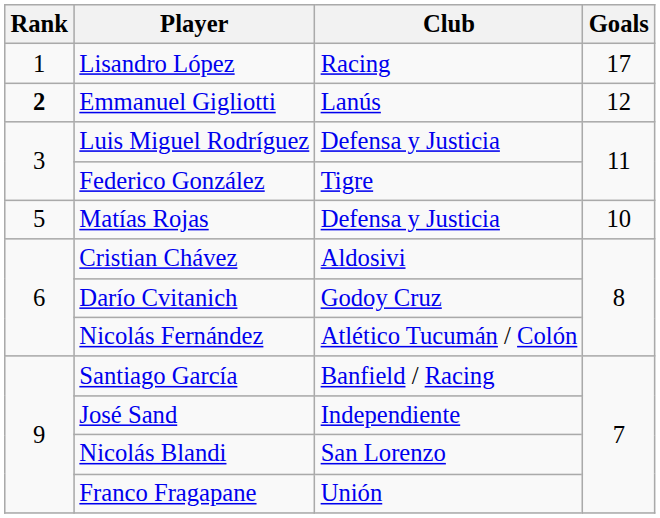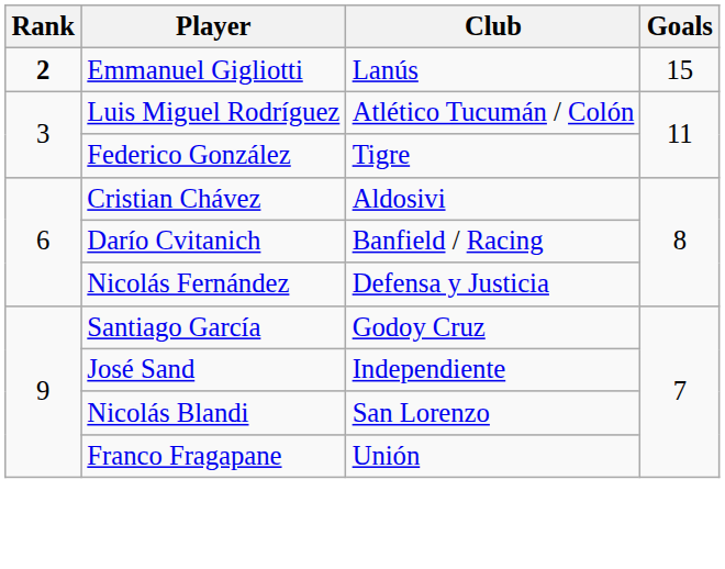 <table class="wikitable">
 <tr>
 <th>Rank</th>
 <th>Player</th>
 <th>Club</th>
 <th>Goals</th>
 </tr>
 <tr>
-<td align=center>1</td>
-<td> <a href='#'>Lisandro López</a></td>
-<td><a href='#'>Racing</a></td>
-<td align=center>17</td>
-</tr>
-<tr>
 <td align=center><strong>2</strong></td>
 <td> <a href='#'>Emmanuel Gigliotti</a></td>
 <td><a href='#'>Lanús</a></td>
-<td align=center>12</td>
+<td align=center>15</td>
 </tr>
 <tr>
 <td align=center rowspan=2>3</td>
 <td> <a href='#'>Luis Miguel Rodríguez</a></td>
-<td><a href='#'>Defensa y Justicia</a></td>
+<td><a href='#'>Atlético Tucumán</a> / <a href='#'>Colón</a></td>
 <td align=center rowspan=2>11</td>
 </tr>
 <tr>
 <td> <a href='#'>Federico González</a></td>
 <td><a href='#'>Tigre</a></td>
-</tr>
-<tr>
-<td align=center>5</td>
-<td> <a href='#'>Matías Rojas</a></td>
-<td><a href='#'>Defensa y Justicia</a></td>
-<td align=center>10</td>
 </tr>
 <tr>
 <td align=center rowspan=3>6</td>
 <td> <a href='#'>Cristian Chávez</a></td>
 <td><a href='#'>Aldosivi</a></td>
 <td align=center rowspan=3>8</td>
 </tr>
 <tr>
 <td> <a href='#'>Darío Cvitanich</a></td>
-<td><a href='#'>Godoy Cruz</a></td>
+<td><a href='#'>Banfield</a> / <a href='#'>Racing</a></td>
 </tr>
 <tr>
 <td> <a href='#'>Nicolás Fernández</a></td>
-<td><a href='#'>Atlético Tucumán</a> / <a href='#'>Colón</a></td>
+<td><a href='#'>Defensa y Justicia</a></td>
 </tr>
 <tr>
 <td align=center rowspan=4>9</td>
 <td> <a href='#'>Santiago García</a></td>
-<td><a href='#'>Banfield</a> / <a href='#'>Racing</a></td>
+<td><a href='#'>Godoy Cruz</a></td>
 <td align=center rowspan=4>7</td>
 </tr>
 <tr>
 <td> <a href='#'>José Sand</a></td>
 <td><a href='#'>Independiente</a></td>
 </tr>
 <tr>
 <td> <a href='#'>Nicolás Blandi</a></td>
 <td><a href='#'>San Lorenzo</a></td>
 </tr>
 <tr>
 <td> <a href='#'>Franco Fragapane</a></td>
 <td><a href='#'>Unión</a></td>
 </tr>
 </table>
